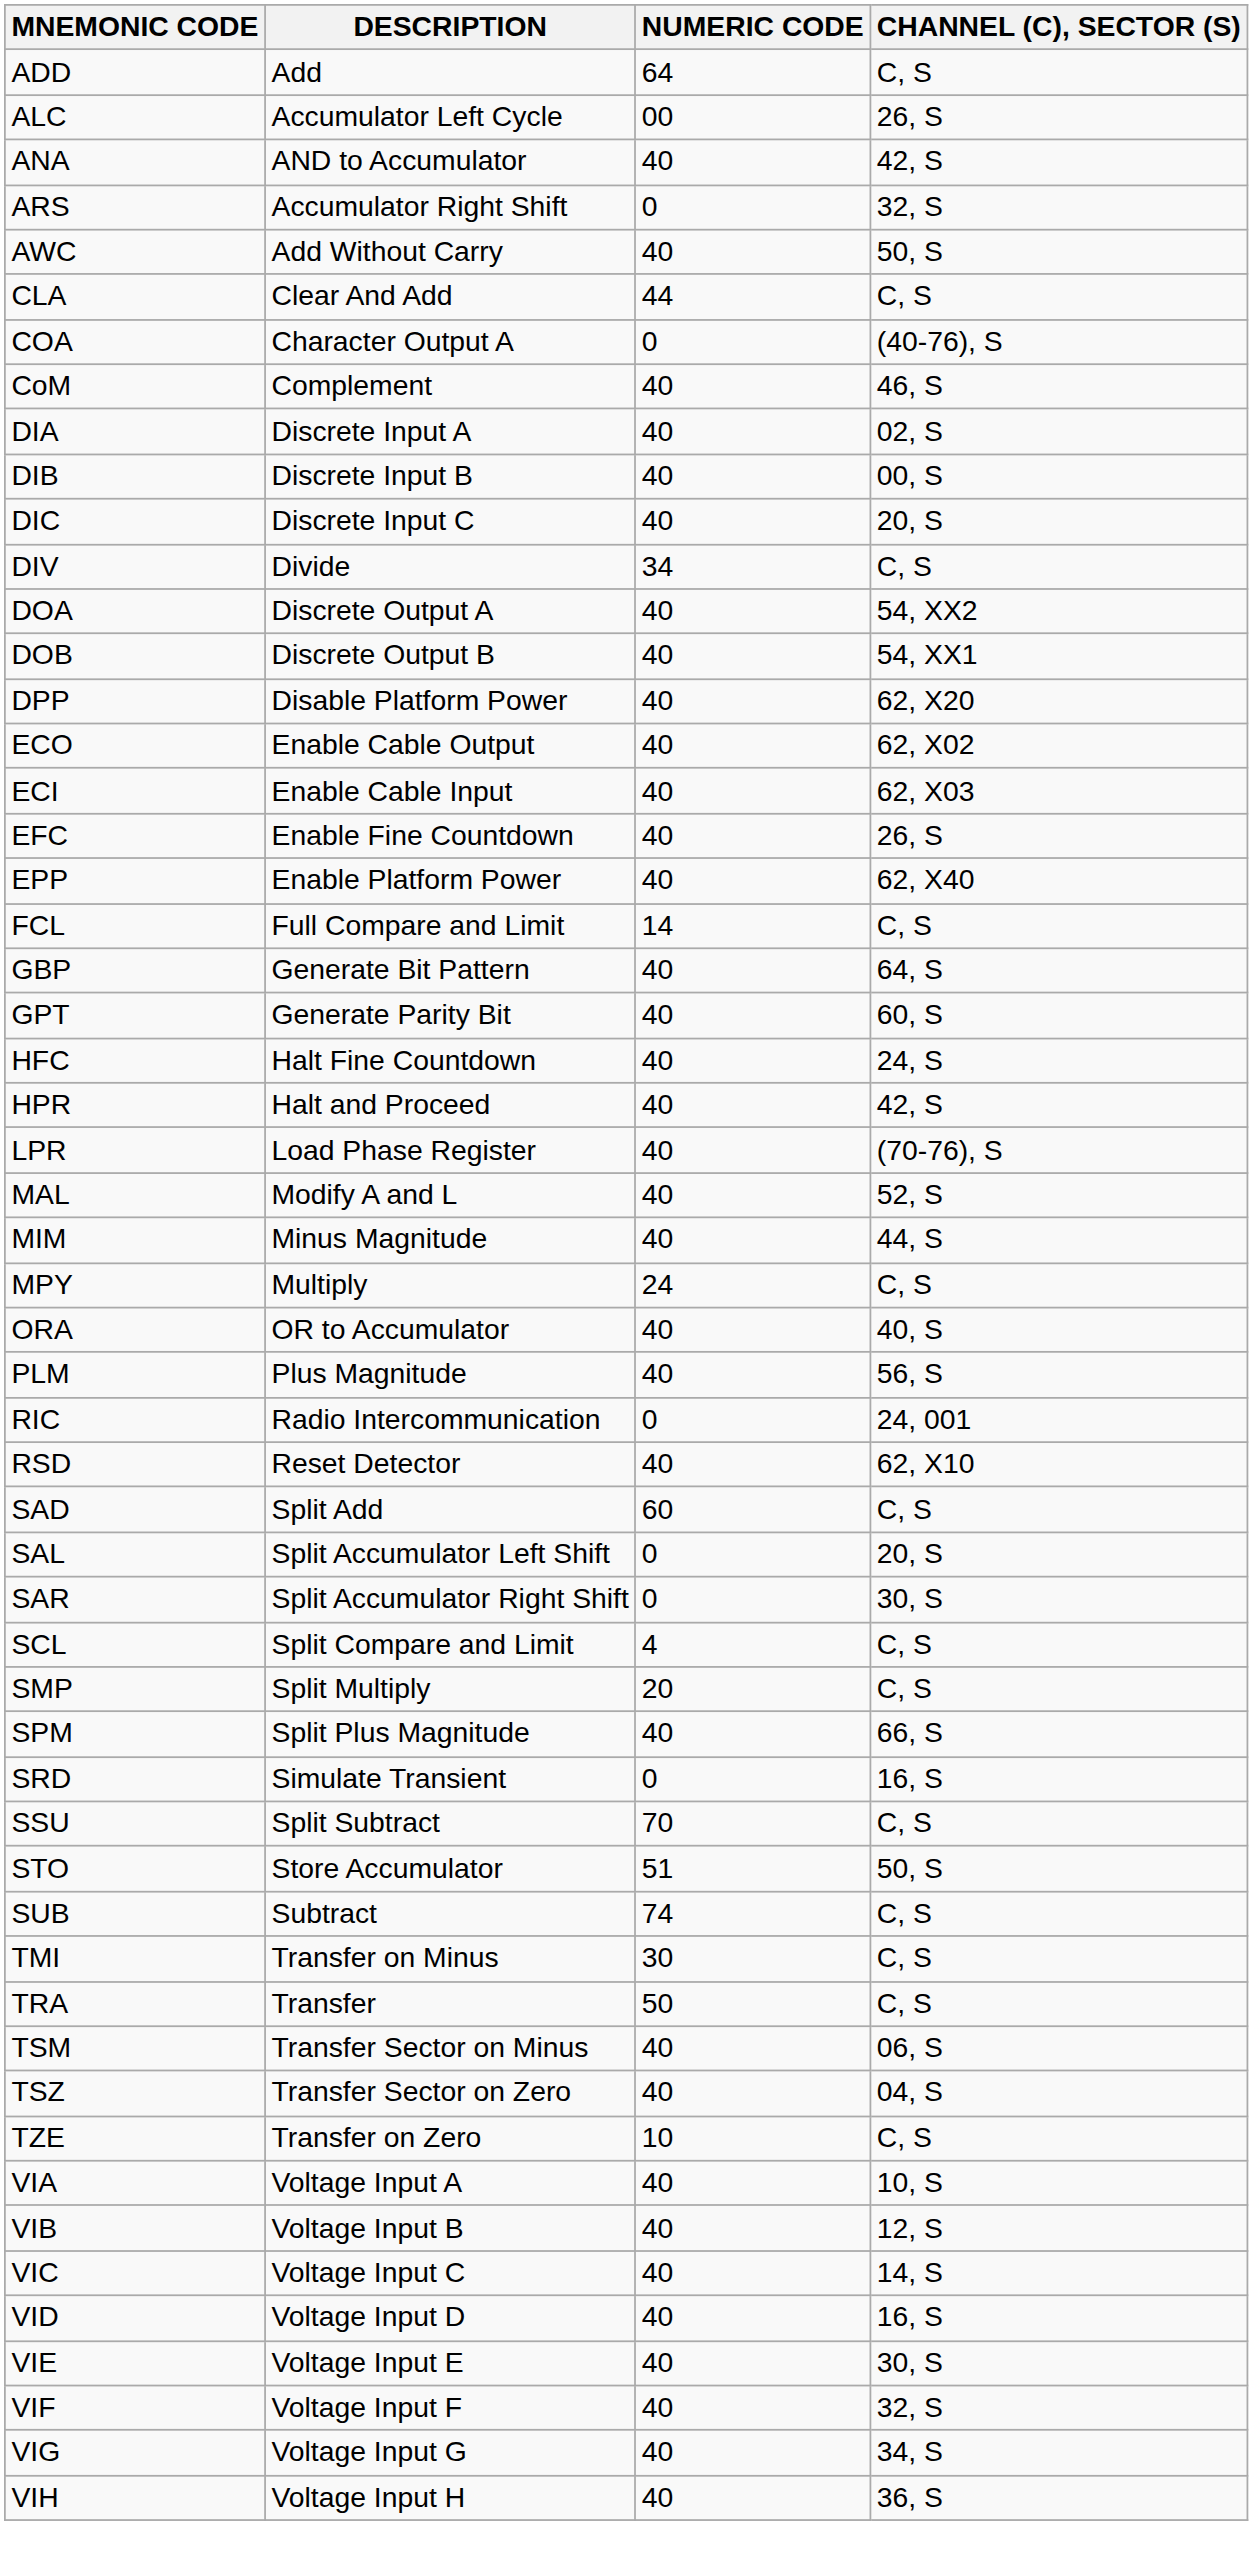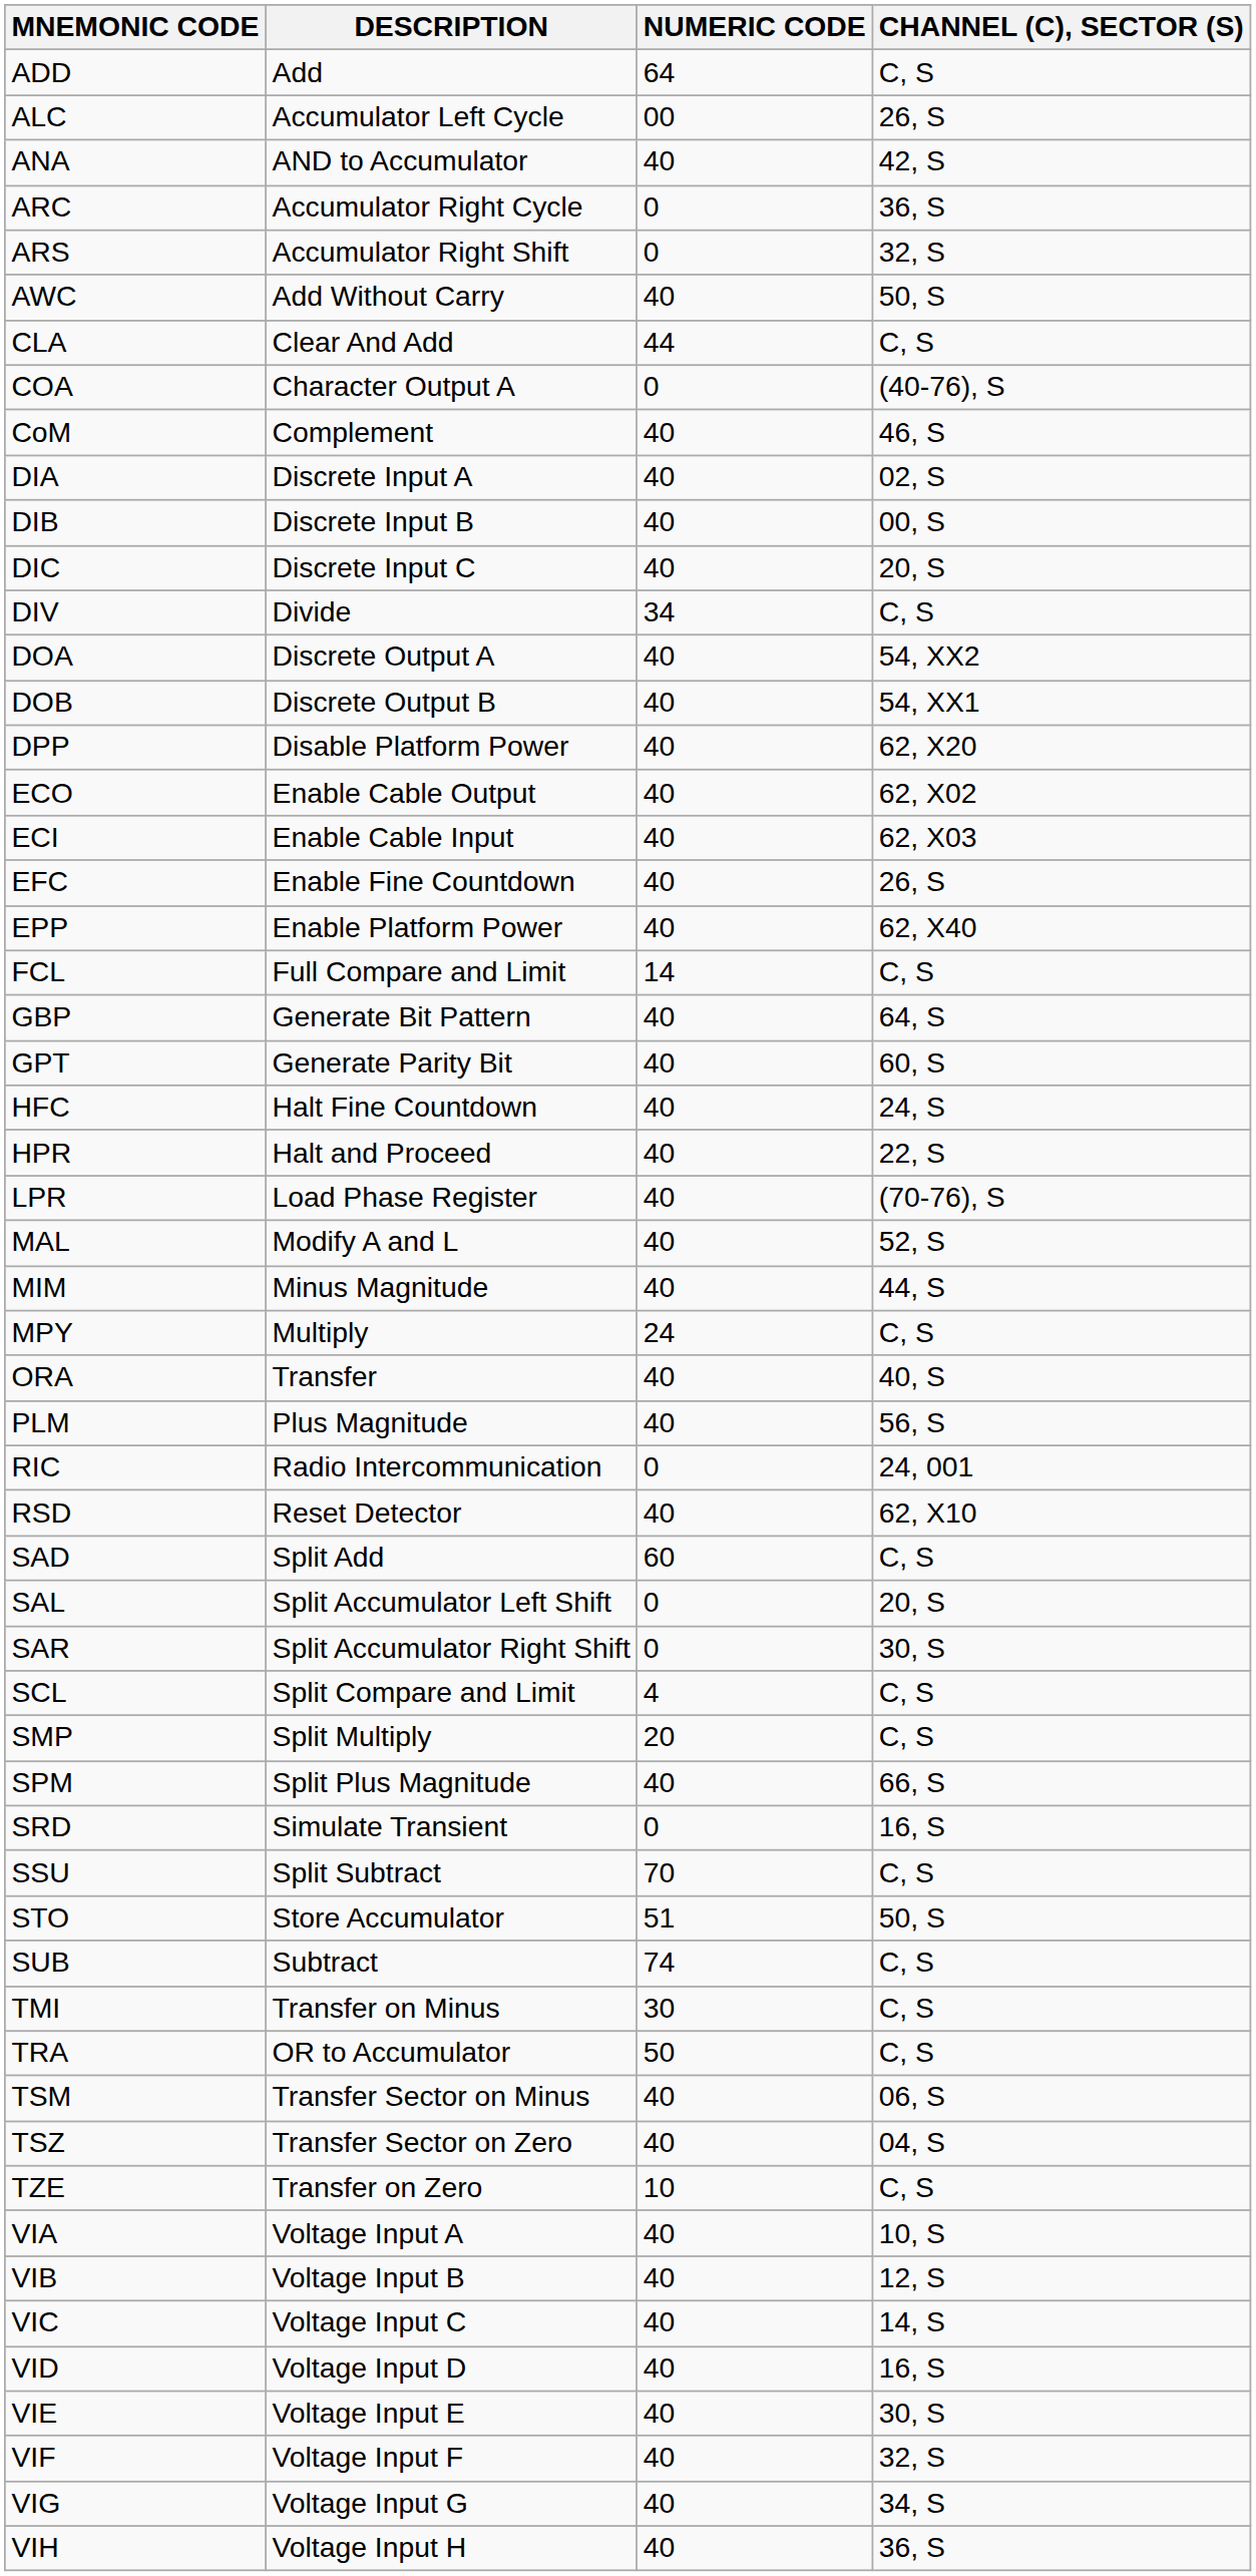 <table class="wikitable sortable" border="1">
 <tr>
 <th>MNEMONIC CODE</th>
 <th>DESCRIPTION</th>
 <th>NUMERIC CODE</th>
 <th>CHANNEL (C), SECTOR (S)</th>
 </tr>
 <tr>
 <td>ADD</td>
 <td>Add</td>
 <td>64</td>
 <td>C, S</td>
 </tr>
 <tr>
 <td>ALC</td>
 <td>Accumulator Left Cycle</td>
 <td>00</td>
 <td>26, S</td>
 </tr>
 <tr>
 <td>ANA</td>
 <td>AND to Accumulator</td>
 <td>40</td>
 <td>42, S</td>
+</tr>
+<tr>
+<td>ARC</td>
+<td>Accumulator Right Cycle</td>
+<td>0</td>
+<td>36, S</td>
 </tr>
 <tr>
 <td>ARS</td>
 <td>Accumulator Right Shift</td>
 <td>0</td>
 <td>32, S</td>
 </tr>
 <tr>
 <td>AWC</td>
 <td>Add Without Carry</td>
 <td>40</td>
 <td>50, S</td>
 </tr>
 <tr>
 <td>CLA</td>
 <td>Clear And Add</td>
 <td>44</td>
 <td>C, S</td>
 </tr>
 <tr>
 <td>COA</td>
 <td>Character Output A</td>
 <td>0</td>
 <td>(40-76), S</td>
 </tr>
 <tr>
 <td>CoM</td>
 <td>Complement</td>
 <td>40</td>
 <td>46, S</td>
 </tr>
 <tr>
 <td>DIA</td>
 <td>Discrete Input A</td>
 <td>40</td>
 <td>02, S</td>
 </tr>
 <tr>
 <td>DIB</td>
 <td>Discrete Input B</td>
 <td>40</td>
 <td>00, S</td>
 </tr>
 <tr>
 <td>DIC</td>
 <td>Discrete Input C</td>
 <td>40</td>
 <td>20, S</td>
 </tr>
 <tr>
 <td>DIV</td>
 <td>Divide</td>
 <td>34</td>
 <td>C, S</td>
 </tr>
 <tr>
 <td>DOA</td>
 <td>Discrete Output A</td>
 <td>40</td>
 <td>54, XX2</td>
 </tr>
 <tr>
 <td>DOB</td>
 <td>Discrete Output B</td>
 <td>40</td>
 <td>54, XX1</td>
 </tr>
 <tr>
 <td>DPP</td>
 <td>Disable Platform Power</td>
 <td>40</td>
 <td>62, X20</td>
 </tr>
 <tr>
 <td>ECO</td>
 <td>Enable Cable Output</td>
 <td>40</td>
 <td>62, X02</td>
 </tr>
 <tr>
 <td>ECI</td>
 <td>Enable Cable Input</td>
 <td>40</td>
 <td>62, X03</td>
 </tr>
 <tr>
 <td>EFC</td>
 <td>Enable Fine Countdown</td>
 <td>40</td>
 <td>26, S</td>
 </tr>
 <tr>
 <td>EPP</td>
 <td>Enable Platform Power</td>
 <td>40</td>
 <td>62, X40</td>
 </tr>
 <tr>
 <td>FCL</td>
 <td>Full Compare and Limit</td>
 <td>14</td>
 <td>C, S</td>
 </tr>
 <tr>
 <td>GBP</td>
 <td>Generate Bit Pattern</td>
 <td>40</td>
 <td>64, S</td>
 </tr>
 <tr>
 <td>GPT</td>
 <td>Generate Parity Bit</td>
 <td>40</td>
 <td>60, S</td>
 </tr>
 <tr>
 <td>HFC</td>
 <td>Halt Fine Countdown</td>
 <td>40</td>
 <td>24, S</td>
 </tr>
 <tr>
 <td>HPR</td>
 <td>Halt and Proceed</td>
 <td>40</td>
-<td>42, S</td>
+<td>22, S</td>
 </tr>
 <tr>
 <td>LPR</td>
 <td>Load Phase Register</td>
 <td>40</td>
 <td>(70-76), S</td>
 </tr>
 <tr>
 <td>MAL</td>
 <td>Modify A and L</td>
 <td>40</td>
 <td>52, S</td>
 </tr>
 <tr>
 <td>MIM</td>
 <td>Minus Magnitude</td>
 <td>40</td>
 <td>44, S</td>
 </tr>
 <tr>
 <td>MPY</td>
 <td>Multiply</td>
 <td>24</td>
 <td>C, S</td>
 </tr>
 <tr>
 <td>ORA</td>
-<td>OR to Accumulator</td>
+<td>Transfer</td>
 <td>40</td>
 <td>40, S</td>
 </tr>
 <tr>
 <td>PLM</td>
 <td>Plus Magnitude</td>
 <td>40</td>
 <td>56, S</td>
 </tr>
 <tr>
 <td>RIC</td>
 <td>Radio Intercommunication</td>
 <td>0</td>
 <td>24, 001</td>
 </tr>
 <tr>
 <td>RSD</td>
 <td>Reset Detector</td>
 <td>40</td>
 <td>62, X10</td>
 </tr>
 <tr>
 <td>SAD</td>
 <td>Split Add</td>
 <td>60</td>
 <td>C, S</td>
 </tr>
 <tr>
 <td>SAL</td>
 <td>Split Accumulator Left Shift</td>
 <td>0</td>
 <td>20, S</td>
 </tr>
 <tr>
 <td>SAR</td>
 <td>Split Accumulator Right Shift</td>
 <td>0</td>
 <td>30, S</td>
 </tr>
 <tr>
 <td>SCL</td>
 <td>Split Compare and Limit</td>
 <td>4</td>
 <td>C, S</td>
 </tr>
 <tr>
 <td>SMP</td>
 <td>Split Multiply</td>
 <td>20</td>
 <td>C, S</td>
 </tr>
 <tr>
 <td>SPM</td>
 <td>Split Plus Magnitude</td>
 <td>40</td>
 <td>66, S</td>
 </tr>
 <tr>
 <td>SRD</td>
 <td>Simulate Transient</td>
 <td>0</td>
 <td>16, S</td>
 </tr>
 <tr>
 <td>SSU</td>
 <td>Split Subtract</td>
 <td>70</td>
 <td>C, S</td>
 </tr>
 <tr>
 <td>STO</td>
 <td>Store Accumulator</td>
 <td>51</td>
 <td>50, S</td>
 </tr>
 <tr>
 <td>SUB</td>
 <td>Subtract</td>
 <td>74</td>
 <td>C, S</td>
 </tr>
 <tr>
 <td>TMI</td>
 <td>Transfer on Minus</td>
 <td>30</td>
 <td>C, S</td>
 </tr>
 <tr>
 <td>TRA</td>
-<td>Transfer</td>
+<td>OR to Accumulator</td>
 <td>50</td>
 <td>C, S</td>
 </tr>
 <tr>
 <td>TSM</td>
 <td>Transfer Sector on Minus</td>
 <td>40</td>
 <td>06, S</td>
 </tr>
 <tr>
 <td>TSZ</td>
 <td>Transfer Sector on Zero</td>
 <td>40</td>
 <td>04, S</td>
 </tr>
 <tr>
 <td>TZE</td>
 <td>Transfer on Zero</td>
 <td>10</td>
 <td>C, S</td>
 </tr>
 <tr>
 <td>VIA</td>
 <td>Voltage Input A</td>
 <td>40</td>
 <td>10, S</td>
 </tr>
 <tr>
 <td>VIB</td>
 <td>Voltage Input B</td>
 <td>40</td>
 <td>12, S</td>
 </tr>
 <tr>
 <td>VIC</td>
 <td>Voltage Input C</td>
 <td>40</td>
 <td>14, S</td>
 </tr>
 <tr>
 <td>VID</td>
 <td>Voltage Input D</td>
 <td>40</td>
 <td>16, S</td>
 </tr>
 <tr>
 <td>VIE</td>
 <td>Voltage Input E</td>
 <td>40</td>
 <td>30, S</td>
 </tr>
 <tr>
 <td>VIF</td>
 <td>Voltage Input F</td>
 <td>40</td>
 <td>32, S</td>
 </tr>
 <tr>
 <td>VIG</td>
 <td>Voltage Input G</td>
 <td>40</td>
 <td>34, S</td>
 </tr>
 <tr>
 <td>VIH</td>
 <td>Voltage Input H</td>
 <td>40</td>
 <td>36, S</td>
 </tr>
 </table>
